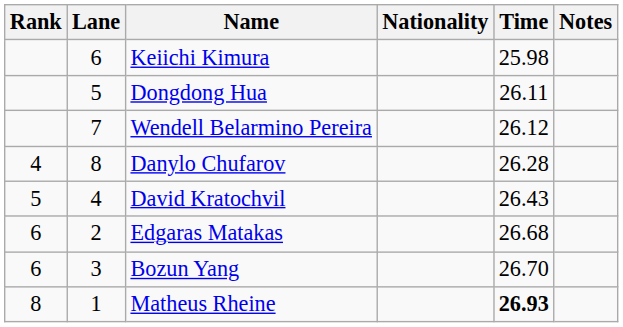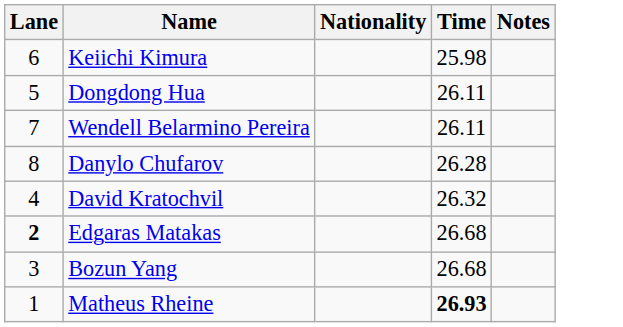 <table class="wikitable sortable" style="text-align:center">
 <tr>
-<th>Rank</th>
 <th>Lane</th>
 <th>Name</th>
 <th>Nationality</th>
 <th>Time</th>
 <th>Notes</th>
 </tr>
 <tr>
-<td></td>
 <td>6</td>
 <td align="left"><a href='#'>Keiichi Kimura</a></td>
 <td align="left"></td>
 <td>25.98</td>
 <td></td>
 </tr>
 <tr>
-<td></td>
 <td>5</td>
 <td align="left"><a href='#'>Dongdong  Hua</a></td>
 <td align="left"></td>
 <td>26.11</td>
 <td></td>
 </tr>
 <tr>
-<td></td>
 <td>7</td>
 <td align="left"><a href='#'>Wendell Belarmino Pereira</a></td>
 <td align="left"></td>
-<td>26.12</td>
+<td>26.11</td>
 <td></td>
 </tr>
 <tr>
-<td>4</td>
 <td>8</td>
 <td align="left"><a href='#'>Danylo  Chufarov</a></td>
 <td align="left"></td>
 <td>26.28</td>
 <td></td>
 </tr>
 <tr>
-<td>5</td>
 <td>4</td>
 <td align="left"><a href='#'>David  Kratochvil</a></td>
 <td align="left"></td>
-<td>26.43</td>
+<td>26.32</td>
 <td></td>
 </tr>
 <tr>
-<td>6</td>
-<td>2</td>
+<td><strong>2</strong></td>
 <td align="left"><a href='#'>Edgaras  Matakas</a></td>
 <td align="left"></td>
 <td>26.68</td>
 <td></td>
 </tr>
 <tr>
-<td>6</td>
 <td>3</td>
 <td align="left"><a href='#'>Bozun Yang</a></td>
 <td align="left"></td>
-<td>26.70</td>
+<td>26.68</td>
 <td></td>
 </tr>
 <tr>
-<td>8</td>
 <td>1</td>
 <td align="left"><a href='#'>Matheus Rheine</a></td>
 <td align="left"></td>
 <td><strong>26.93</strong></td>
 <td></td>
 </tr>
 </table>
